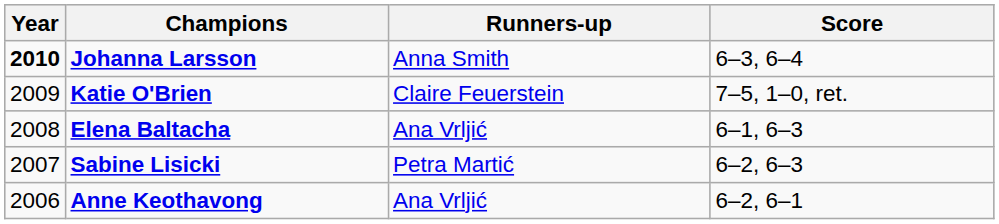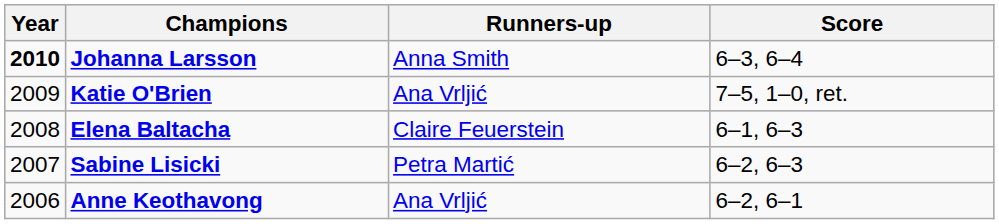 <table class="wikitable" style="font-size:90%">
 <tr>
 <th>Year</th>
 <th width="200">Champions</th>
 <th width="200">Runners-up</th>
 <th width="175">Score</th>
 </tr>
 <tr>
 <td><strong>2010</strong></td>
 <td> <strong><a href='#'>Johanna Larsson</a></strong></td>
 <td> <a href='#'>Anna Smith</a></td>
 <td>6–3, 6–4</td>
 </tr>
 <tr>
 <td>2009</td>
 <td> <strong><a href='#'>Katie O'Brien</a></strong></td>
-<td> <a href='#'>Claire Feuerstein</a></td>
+<td> <a href='#'>Ana Vrljić</a></td>
 <td>7–5, 1–0, ret.</td>
 </tr>
 <tr>
 <td>2008</td>
 <td> <strong><a href='#'>Elena Baltacha</a></strong></td>
-<td> <a href='#'>Ana Vrljić</a></td>
+<td> <a href='#'>Claire Feuerstein</a></td>
 <td>6–1, 6–3</td>
 </tr>
 <tr>
 <td>2007</td>
 <td> <strong><a href='#'>Sabine Lisicki</a></strong></td>
 <td> <a href='#'>Petra Martić</a></td>
 <td>6–2, 6–3</td>
 </tr>
 <tr>
 <td>2006</td>
 <td> <strong><a href='#'>Anne Keothavong</a></strong></td>
 <td> <a href='#'>Ana Vrljić</a></td>
 <td>6–2, 6–1</td>
 </tr>
 </table>
